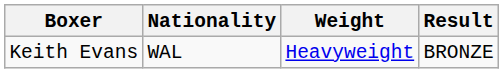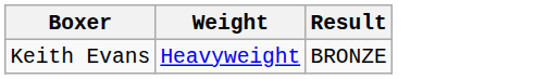 <table class="wikitable">
 <tr>
 <th>Boxer</th>
-<th>Nationality</th>
 <th>Weight</th>
 <th>Result</th>
 </tr>
 <tr>
 <td>Keith Evans</td>
-<td> WAL</td>
 <td><a href='#'>Heavyweight</a></td>
 <td>BRONZE</td>
 </tr>
 </table>
